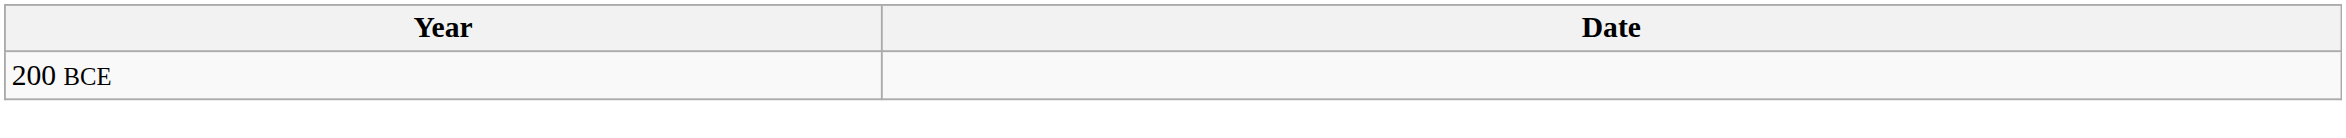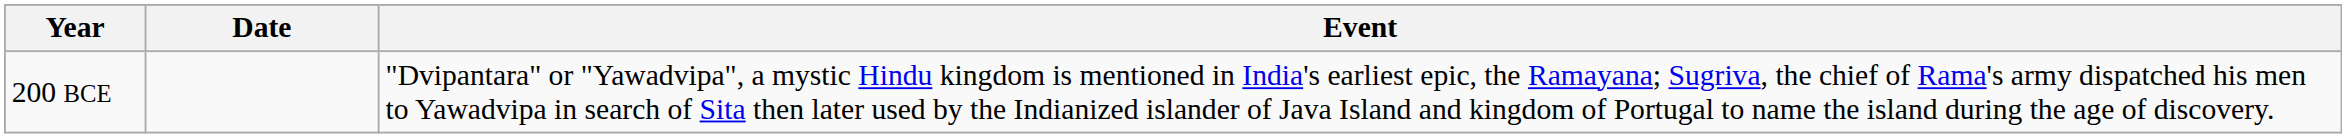 <table class="wikitable" width="100%">
 <tr>
 <th style="width:6%">Year</th>
 <th style="width:10%">Date</th>
+<th>Event</th>
 </tr>
 <tr>
 <td>200 <small>BCE</small></td>
 <td></td>
+<td>"Dvipantara" or "Yawadvipa", a mystic <a href='#'>Hindu</a> kingdom is mentioned in <a href='#'>India</a>'s earliest epic, the <a href='#'>Ramayana</a>; <a href='#'>Sugriva</a>, the chief of <a href='#'>Rama</a>'s army dispatched his men to Yawadvipa in search of <a href='#'>Sita</a> then later used by the Indianized islander of Java Island and kingdom of Portugal to name the island during the age of discovery.</td>
 </tr>
 </table>
